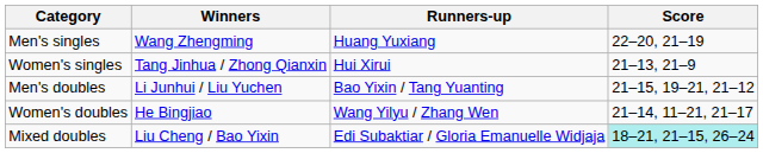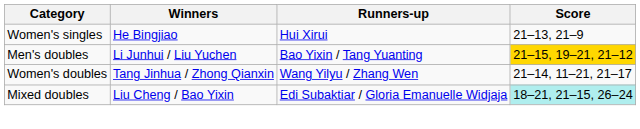 <table class=wikitable style="white-space:nowrap;">
 <tr>
 <th>Category</th>
 <th>Winners</th>
 <th>Runners-up</th>
 <th>Score</th>
 </tr>
 <tr>
-<td>Men's singles</td>
-<td> <a href='#'>Wang Zhengming</a></td>
-<td> <a href='#'>Huang Yuxiang</a></td>
-<td>22–20, 21–19</td>
-</tr>
-<tr>
 <td>Women's singles</td>
-<td> <a href='#'>Tang Jinhua</a> / <a href='#'>Zhong Qianxin</a></td>
+<td> <a href='#'>He Bingjiao</a></td>
 <td> <a href='#'>Hui Xirui</a></td>
 <td>21–13, 21–9</td>
 </tr>
 <tr>
 <td>Men's doubles</td>
 <td> <a href='#'>Li Junhui</a> / <a href='#'>Liu Yuchen</a></td>
 <td> <a href='#'>Bao Yixin</a> / <a href='#'>Tang Yuanting</a></td>
-<td>21–15, 19–21, 21–12</td>
+<td style="background: gold;">21–15, 19–21, 21–12</td>
 </tr>
 <tr>
 <td>Women's doubles</td>
-<td> <a href='#'>He Bingjiao</a></td>
+<td> <a href='#'>Tang Jinhua</a> / <a href='#'>Zhong Qianxin</a></td>
 <td> <a href='#'>Wang Yilyu</a> / <a href='#'>Zhang Wen</a></td>
 <td>21–14, 11–21, 21–17</td>
 </tr>
 <tr>
 <td>Mixed doubles</td>
 <td> <a href='#'>Liu Cheng</a> / <a href='#'>Bao Yixin</a></td>
 <td> <a href='#'>Edi Subaktiar</a> / <a href='#'>Gloria Emanuelle Widjaja</a></td>
 <td style="background: paleturquoise;">18–21, 21–15, 26–24</td>
 </tr>
 </table>
